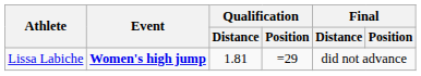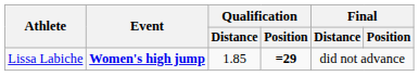 <table class=wikitable style="font-size:90%">
 <tr>
 <th rowspan="2">Athlete</th>
 <th rowspan="2">Event</th>
 <th colspan="2">Qualification</th>
 <th colspan="2">Final</th>
 </tr>
 <tr style="font-size:95%">
 <th>Distance</th>
 <th>Position</th>
 <th>Distance</th>
 <th>Position</th>
 </tr>
 <tr align=center>
 <td align=left><a href='#'>Lissa Labiche</a></td>
 <td align=left><strong><a href='#'>Women's high jump</a></strong></td>
-<td>1.81</td>
-<td>=29</td>
+<td>1.85</td>
+<td><strong>=29</strong></td>
 <td colspan=2>did not advance</td>
 </tr>
 </table>
